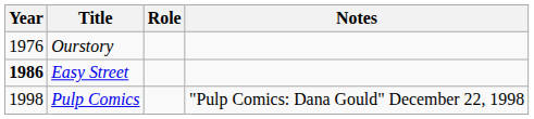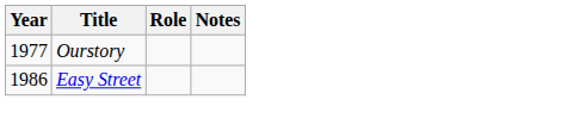 <table class="wikitable">
 <tr>
 <th>Year</th>
 <th>Title</th>
 <th>Role</th>
 <th>Notes</th>
 </tr>
 <tr>
-<td>1976</td>
+<td>1977</td>
 <td><em>Ourstory</em></td>
 <td></td>
 <td></td>
 </tr>
 <tr>
-<td><strong>1986</strong></td>
+<td>1986</td>
 <td><em><a href='#'>Easy Street</a></em></td>
 <td></td>
 <td></td>
 </tr>
-<tr>
-<td>1998</td>
-<td><em><a href='#'>Pulp Comics</a></em></td>
-<td></td>
-<td>"Pulp Comics: Dana Gould" December 22, 1998</td>
-</tr>
 </table>
